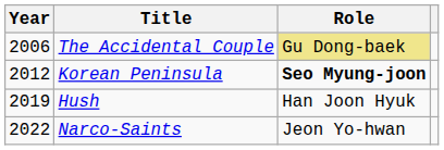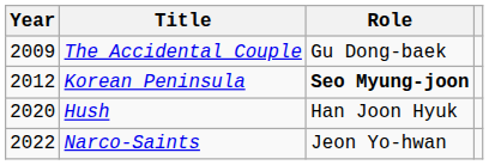 <table class="wikitable sortable">
 <tr>
 <th>Year</th>
 <th>Title</th>
 <th>Role</th>
 <th scope="col" class="unsortable"></th>
 </tr>
 <tr>
-<td>2006</td>
+<td>2009</td>
 <td><em><a href='#'>The Accidental Couple</a></em></td>
-<td style="background: khaki;">Gu Dong-baek</td>
+<td>Gu Dong-baek</td>
 <td></td>
 </tr>
 <tr>
 <td>2012</td>
 <td><em><a href='#'>Korean Peninsula</a></em></td>
 <td><strong>Seo Myung-joon</strong></td>
 <td></td>
 </tr>
 <tr>
-<td>2019</td>
+<td>2020</td>
 <td><em><a href='#'>Hush</a></em></td>
 <td>Han Joon Hyuk</td>
 <td></td>
 </tr>
 <tr>
 <td>2022</td>
 <td><em><a href='#'>Narco-Saints</a></em></td>
 <td>Jeon Yo-hwan</td>
 <td style="text-align:center"></td>
 </tr>
 </table>
